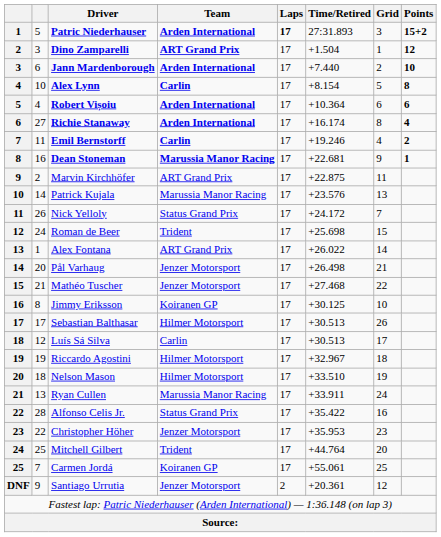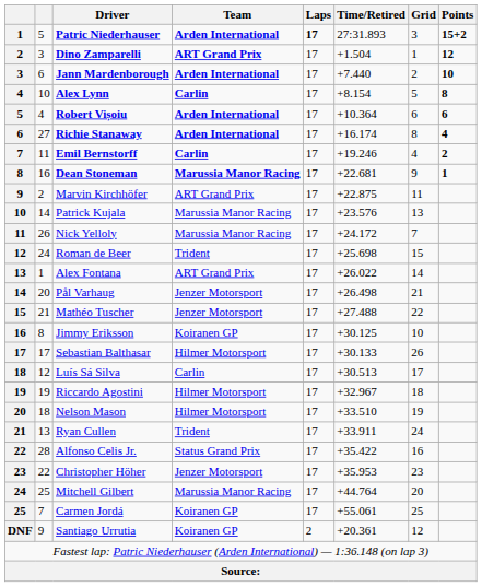 <table class="wikitable" style="font-size:85%">
 <tr>
 <th></th>
 <th></th>
 <th>Driver</th>
 <th>Team</th>
 <th>Laps</th>
 <th>Time/Retired</th>
 <th>Grid</th>
 <th>Points</th>
 </tr>
 <tr>
 <th>1</th>
 <td>5</td>
 <td> <strong><a href='#'>Patric Niederhauser</a></strong></td>
 <td><strong><a href='#'>Arden International</a></strong></td>
 <td><strong>17</strong></td>
 <td>27:31.893</td>
 <td>3</td>
 <td><strong>15+2</strong></td>
 </tr>
 <tr>
 <th>2</th>
 <td>3</td>
 <td> <strong><a href='#'>Dino Zamparelli</a></strong></td>
 <td><strong><a href='#'>ART Grand Prix</a></strong></td>
 <td>17</td>
 <td>+1.504</td>
 <td>1</td>
 <td><strong>12</strong></td>
 </tr>
 <tr>
 <th>3</th>
 <td>6</td>
 <td> <strong><a href='#'>Jann Mardenborough</a></strong></td>
 <td><strong><a href='#'>Arden International</a></strong></td>
 <td>17</td>
 <td>+7.440</td>
 <td>2</td>
 <td><strong>10</strong></td>
 </tr>
 <tr>
 <th>4</th>
 <td>10</td>
 <td> <strong><a href='#'>Alex Lynn</a></strong></td>
 <td><strong><a href='#'>Carlin</a></strong></td>
 <td>17</td>
 <td>+8.154</td>
 <td>5</td>
 <td><strong>8</strong></td>
 </tr>
 <tr>
 <th>5</th>
 <td>4</td>
 <td> <strong><a href='#'>Robert Vișoiu</a></strong></td>
 <td><strong><a href='#'>Arden International</a></strong></td>
 <td>17</td>
 <td>+10.364</td>
 <td>6</td>
 <td><strong>6</strong></td>
 </tr>
 <tr>
 <th>6</th>
 <td>27</td>
 <td> <strong><a href='#'>Richie Stanaway</a></strong></td>
 <td><strong><a href='#'>Arden International</a></strong></td>
 <td>17</td>
 <td>+16.174</td>
 <td>8</td>
 <td><strong>4</strong></td>
 </tr>
 <tr>
 <th>7</th>
 <td>11</td>
 <td> <strong><a href='#'>Emil Bernstorff</a></strong></td>
 <td><strong><a href='#'>Carlin</a></strong></td>
 <td>17</td>
 <td>+19.246</td>
 <td>4</td>
 <td><strong>2</strong></td>
 </tr>
 <tr>
 <th>8</th>
 <td>16</td>
 <td> <strong><a href='#'>Dean Stoneman</a></strong></td>
 <td><strong><a href='#'>Marussia Manor Racing</a></strong></td>
 <td>17</td>
 <td>+22.681</td>
 <td>9</td>
 <td><strong>1</strong></td>
 </tr>
 <tr>
 <th>9</th>
 <td>2</td>
 <td> <a href='#'>Marvin Kirchhöfer</a></td>
 <td><a href='#'>ART Grand Prix</a></td>
 <td>17</td>
 <td>+22.875</td>
 <td>11</td>
 <td></td>
 </tr>
 <tr>
 <th>10</th>
 <td>14</td>
 <td> <a href='#'>Patrick Kujala</a></td>
 <td><a href='#'>Marussia Manor Racing</a></td>
 <td>17</td>
 <td>+23.576</td>
 <td>13</td>
 <td></td>
 </tr>
 <tr>
 <th>11</th>
 <td>26</td>
 <td> <a href='#'>Nick Yelloly</a></td>
-<td><a href='#'>Status Grand Prix</a></td>
+<td><a href='#'>Marussia Manor Racing</a></td>
 <td>17</td>
 <td>+24.172</td>
 <td>7</td>
 <td></td>
 </tr>
 <tr>
 <th>12</th>
 <td>24</td>
 <td> <a href='#'>Roman de Beer</a></td>
 <td><a href='#'>Trident</a></td>
 <td>17</td>
 <td>+25.698</td>
 <td>15</td>
 <td></td>
 </tr>
 <tr>
 <th>13</th>
 <td>1</td>
 <td> <a href='#'>Alex Fontana</a></td>
 <td><a href='#'>ART Grand Prix</a></td>
 <td>17</td>
 <td>+26.022</td>
 <td>14</td>
 <td></td>
 </tr>
 <tr>
 <th>14</th>
 <td>20</td>
 <td> <a href='#'>Pål Varhaug</a></td>
 <td><a href='#'>Jenzer Motorsport</a></td>
 <td>17</td>
 <td>+26.498</td>
 <td>21</td>
 <td></td>
 </tr>
 <tr>
 <th>15</th>
 <td>21</td>
 <td> <a href='#'>Mathéo Tuscher</a></td>
 <td><a href='#'>Jenzer Motorsport</a></td>
 <td>17</td>
-<td>+27.468</td>
+<td>+27.488</td>
 <td>22</td>
 <td></td>
 </tr>
 <tr>
 <th>16</th>
 <td>8</td>
 <td> <a href='#'>Jimmy Eriksson</a></td>
 <td><a href='#'>Koiranen GP</a></td>
 <td>17</td>
 <td>+30.125</td>
 <td>10</td>
 <td></td>
 </tr>
 <tr>
 <th>17</th>
 <td>17</td>
 <td> <a href='#'>Sebastian Balthasar</a></td>
 <td><a href='#'>Hilmer Motorsport</a></td>
 <td>17</td>
-<td>+30.513</td>
+<td>+30.133</td>
 <td>26</td>
 <td></td>
 </tr>
 <tr>
 <th>18</th>
 <td>12</td>
 <td> <a href='#'>Luís Sá Silva</a></td>
 <td><a href='#'>Carlin</a></td>
 <td>17</td>
 <td>+30.513</td>
 <td>17</td>
 <td></td>
 </tr>
 <tr>
 <th>19</th>
 <td>19</td>
 <td> <a href='#'>Riccardo Agostini</a></td>
 <td><a href='#'>Hilmer Motorsport</a></td>
 <td>17</td>
 <td>+32.967</td>
 <td>18</td>
 <td></td>
 </tr>
 <tr>
 <th>20</th>
 <td>18</td>
 <td> <a href='#'>Nelson Mason</a></td>
 <td><a href='#'>Hilmer Motorsport</a></td>
 <td>17</td>
 <td>+33.510</td>
 <td>19</td>
 <td></td>
 </tr>
 <tr>
 <th>21</th>
 <td>13</td>
 <td> <a href='#'>Ryan Cullen</a></td>
-<td><a href='#'>Marussia Manor Racing</a></td>
+<td><a href='#'>Trident</a></td>
 <td>17</td>
 <td>+33.911</td>
 <td>24</td>
 <td></td>
 </tr>
 <tr>
 <th>22</th>
 <td>28</td>
 <td> <a href='#'>Alfonso Celis Jr.</a></td>
 <td><a href='#'>Status Grand Prix</a></td>
 <td>17</td>
 <td>+35.422</td>
 <td>16</td>
 <td></td>
 </tr>
 <tr>
 <th>23</th>
 <td>22</td>
 <td> <a href='#'>Christopher Höher</a></td>
 <td><a href='#'>Jenzer Motorsport</a></td>
 <td>17</td>
 <td>+35.953</td>
 <td>23</td>
 <td></td>
 </tr>
 <tr>
 <th>24</th>
 <td>25</td>
 <td> <a href='#'>Mitchell Gilbert</a></td>
-<td><a href='#'>Trident</a></td>
+<td><a href='#'>Marussia Manor Racing</a></td>
 <td>17</td>
 <td>+44.764</td>
 <td>20</td>
 <td></td>
 </tr>
 <tr>
 <th>25</th>
 <td>7</td>
 <td> <a href='#'>Carmen Jordá</a></td>
 <td><a href='#'>Koiranen GP</a></td>
 <td>17</td>
 <td>+55.061</td>
 <td>25</td>
 <td></td>
 </tr>
 <tr>
 <th>DNF</th>
 <td>9</td>
 <td> <a href='#'>Santiago Urrutia</a></td>
-<td><a href='#'>Jenzer Motorsport</a></td>
+<td><a href='#'>Koiranen GP</a></td>
 <td>2</td>
 <td>+20.361</td>
 <td>12</td>
 <td></td>
 </tr>
 <tr>
 <td colspan="8" align="center"><em>Fastest lap: <a href='#'>Patric Niederhauser</a> (<a href='#'>Arden International</a>) — 1:36.148 (on lap 3)</em></td>
 </tr>
 <tr>
 <th colspan="8">Source:</th>
 </tr>
 </table>
